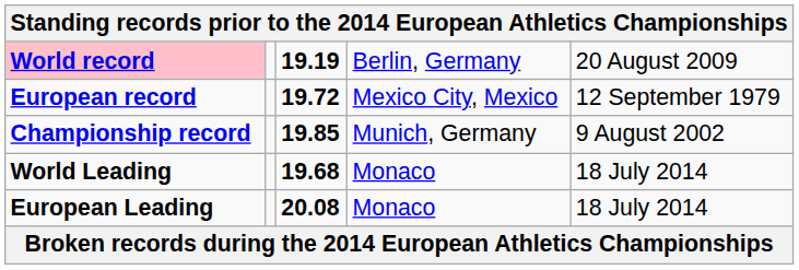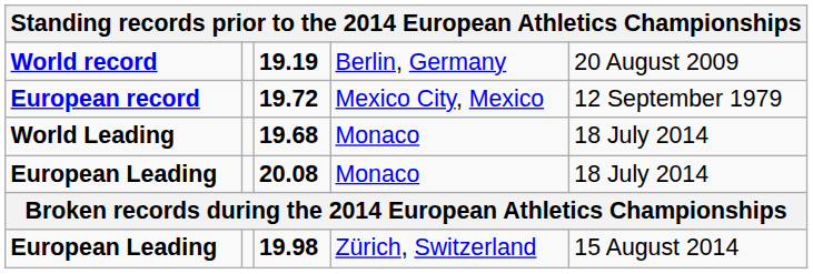 <table class="wikitable">
 <tr>
 <th colspan="5">Standing records prior to the 2014 European Athletics Championships</th>
 </tr>
 <tr>
-<td style="background: pink;"><strong><a href='#'>World record</a></strong></td>
+<td><strong><a href='#'>World record</a></strong></td>
 <td></td>
 <td><strong>19.19</strong></td>
 <td><a href='#'>Berlin</a>, <a href='#'>Germany</a></td>
 <td>20 August 2009</td>
 </tr>
 <tr>
 <td><strong><a href='#'>European record</a></strong></td>
 <td></td>
 <td><strong>19.72</strong></td>
 <td><a href='#'>Mexico City</a>, <a href='#'>Mexico</a></td>
 <td>12 September 1979</td>
-</tr>
-<tr>
-<td><strong><a href='#'>Championship record</a></strong></td>
-<td></td>
-<td><strong>19.85</strong></td>
-<td><a href='#'>Munich</a>, Germany</td>
-<td>9 August 2002</td>
 </tr>
 <tr>
 <td><strong>World Leading</strong></td>
 <td></td>
 <td><strong>19.68</strong></td>
 <td><a href='#'>Monaco</a></td>
 <td>18 July 2014</td>
 </tr>
 <tr>
 <td><strong>European Leading</strong></td>
 <td></td>
 <td><strong>20.08</strong></td>
 <td><a href='#'>Monaco</a></td>
 <td>18 July 2014</td>
 </tr>
 <tr>
 <th colspan="5">Broken records during the 2014 European Athletics Championships</th>
 </tr>
+<tr>
+<td><strong>European Leading</strong></td>
+<td></td>
+<td><strong>19.98</strong></td>
+<td><a href='#'>Zürich</a>, <a href='#'>Switzerland</a></td>
+<td>15 August 2014</td>
+</tr>
 </table>
